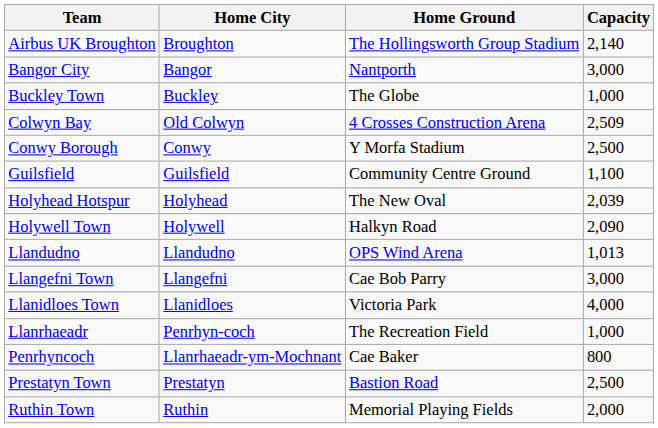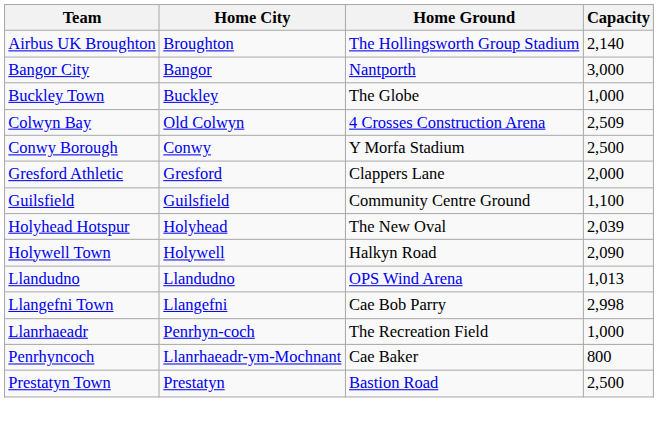 <table class="wikitable sortable">
 <tr>
 <th>Team</th>
 <th>Home City</th>
 <th>Home Ground</th>
 <th>Capacity</th>
 </tr>
 <tr>
 <td><a href='#'>Airbus UK Broughton</a></td>
 <td><a href='#'>Broughton</a></td>
 <td><a href='#'>The Hollingsworth Group Stadium</a></td>
 <td>2,140</td>
 </tr>
 <tr>
 <td><a href='#'>Bangor City</a></td>
 <td><a href='#'>Bangor</a></td>
 <td><a href='#'>Nantporth</a></td>
 <td>3,000</td>
 </tr>
 <tr>
 <td><a href='#'>Buckley Town</a></td>
 <td><a href='#'>Buckley</a></td>
 <td>The Globe</td>
 <td>1,000</td>
 </tr>
 <tr>
 <td><a href='#'>Colwyn Bay</a></td>
 <td><a href='#'>Old Colwyn</a></td>
 <td><a href='#'>4 Crosses Construction Arena</a></td>
 <td>2,509</td>
 </tr>
 <tr>
 <td><a href='#'>Conwy Borough</a></td>
 <td><a href='#'>Conwy</a></td>
 <td>Y Morfa Stadium</td>
 <td>2,500</td>
 </tr>
 <tr>
+<td><a href='#'>Gresford Athletic</a></td>
+<td><a href='#'>Gresford</a></td>
+<td>Clappers Lane</td>
+<td>2,000</td>
+</tr>
+<tr>
 <td><a href='#'>Guilsfield</a></td>
 <td><a href='#'>Guilsfield</a></td>
 <td>Community Centre Ground</td>
 <td>1,100</td>
 </tr>
 <tr>
 <td><a href='#'>Holyhead Hotspur</a></td>
 <td><a href='#'>Holyhead</a></td>
 <td>The New Oval</td>
 <td>2,039</td>
 </tr>
 <tr>
 <td><a href='#'>Holywell Town</a></td>
 <td><a href='#'>Holywell</a></td>
 <td>Halkyn Road</td>
 <td>2,090</td>
 </tr>
 <tr>
 <td><a href='#'>Llandudno</a></td>
 <td><a href='#'>Llandudno</a></td>
 <td><a href='#'>OPS Wind Arena</a></td>
 <td>1,013</td>
 </tr>
 <tr>
 <td><a href='#'>Llangefni Town</a></td>
 <td><a href='#'>Llangefni</a></td>
 <td>Cae Bob Parry</td>
-<td>3,000</td>
-</tr>
-<tr>
-<td><a href='#'>Llanidloes Town</a></td>
-<td><a href='#'>Llanidloes</a></td>
-<td>Victoria Park</td>
-<td>4,000</td>
+<td>2,998</td>
 </tr>
 <tr>
 <td><a href='#'>Llanrhaeadr</a></td>
 <td><a href='#'>Penrhyn-coch</a></td>
 <td>The Recreation Field</td>
 <td>1,000</td>
 </tr>
 <tr>
 <td><a href='#'>Penrhyncoch</a></td>
 <td><a href='#'>Llanrhaeadr-ym-Mochnant</a></td>
 <td>Cae Baker</td>
 <td>800</td>
 </tr>
 <tr>
 <td><a href='#'>Prestatyn Town</a></td>
 <td><a href='#'>Prestatyn</a></td>
 <td><a href='#'>Bastion Road</a></td>
 <td>2,500</td>
 </tr>
-<tr>
-<td><a href='#'>Ruthin Town</a></td>
-<td><a href='#'>Ruthin</a></td>
-<td>Memorial Playing Fields</td>
-<td>2,000</td>
-</tr>
 </table>
